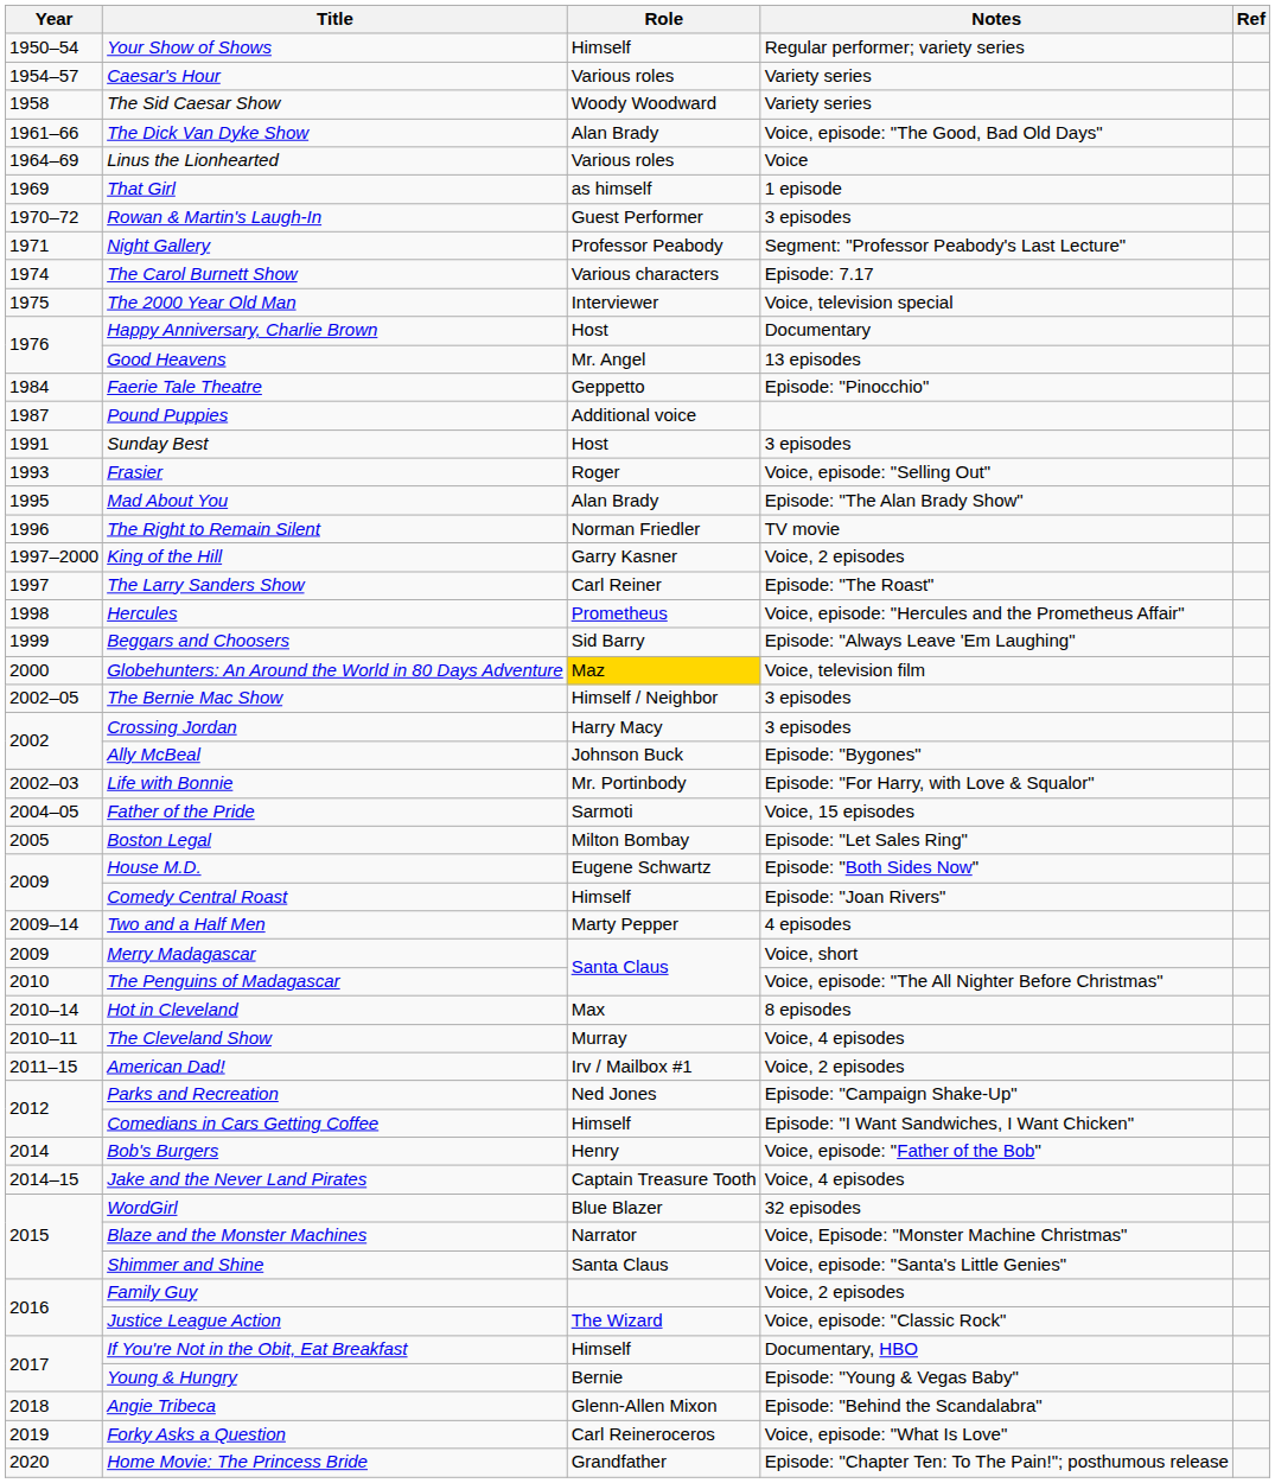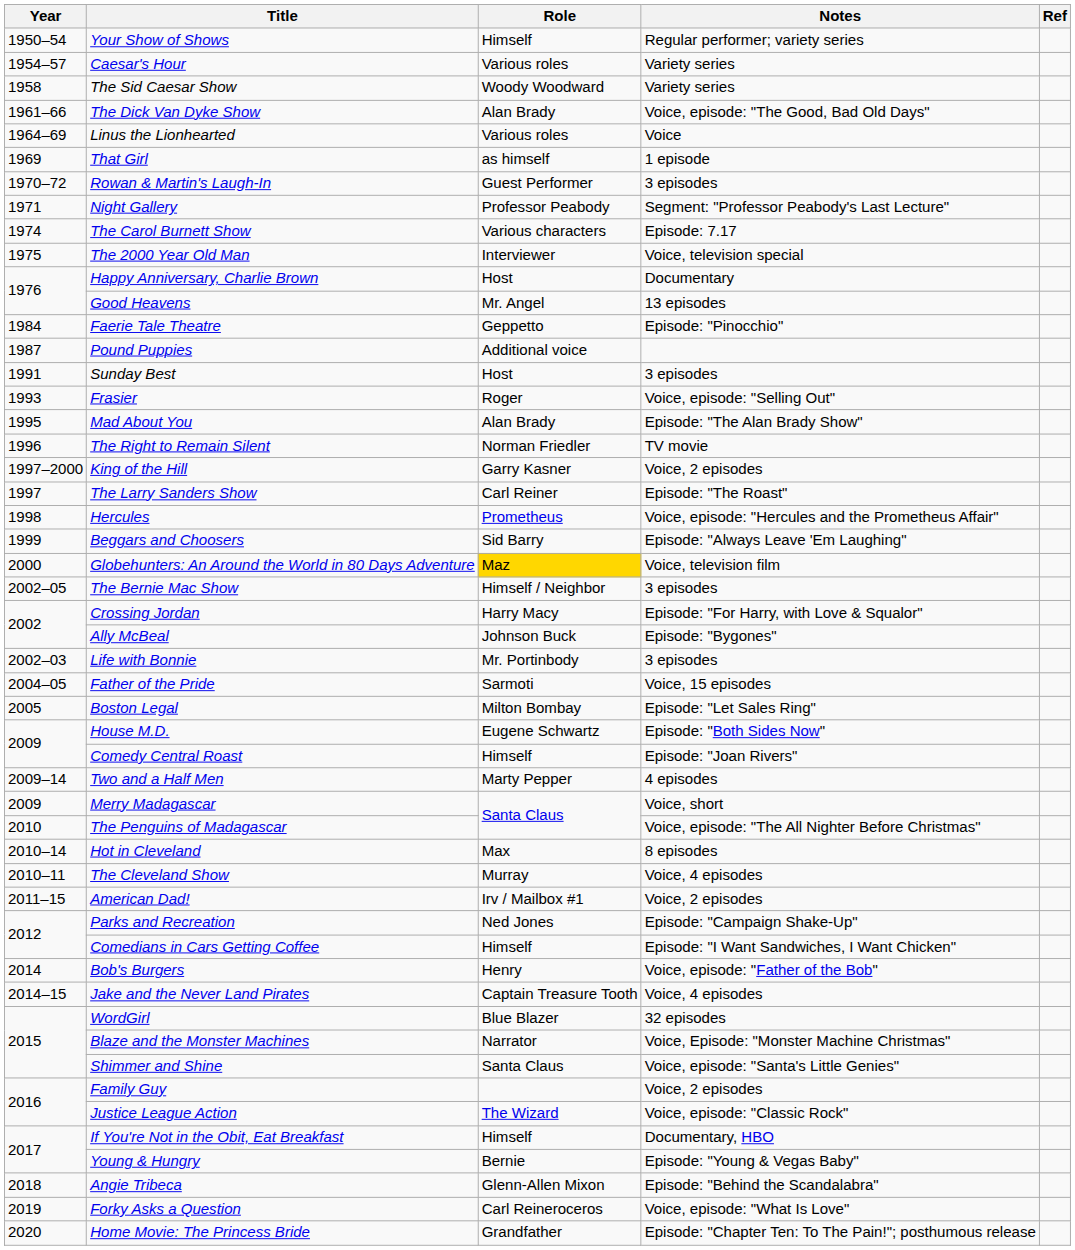 <table class="wikitable">
 <tr>
 <th>Year</th>
 <th>Title</th>
 <th>Role</th>
 <th class="unsortable">Notes</th>
 <th>Ref</th>
 </tr>
 <tr>
 <td>1950–54</td>
 <td><em><a href='#'>Your Show of Shows</a></em></td>
 <td>Himself</td>
 <td>Regular performer; variety series</td>
 <td></td>
 </tr>
 <tr>
 <td>1954–57</td>
 <td><em><a href='#'>Caesar's Hour</a></em></td>
 <td>Various roles</td>
 <td>Variety series</td>
 <td></td>
 </tr>
 <tr>
 <td>1958</td>
 <td><em>The Sid Caesar Show</em></td>
 <td>Woody Woodward</td>
 <td>Variety series</td>
 <td></td>
 </tr>
 <tr>
 <td>1961–66</td>
 <td><em><a href='#'>The Dick Van Dyke Show</a></em></td>
 <td>Alan Brady</td>
 <td>Voice, episode: "The Good, Bad Old Days"</td>
 <td></td>
 </tr>
 <tr>
 <td>1964–69</td>
 <td><em>Linus the Lionhearted</em></td>
 <td>Various roles</td>
 <td>Voice</td>
 <td></td>
 </tr>
 <tr>
 <td>1969</td>
 <td><em><a href='#'>That Girl</a></em></td>
 <td>as himself</td>
 <td>1 episode</td>
 </tr>
 <tr>
 <td>1970–72</td>
 <td><em><a href='#'>Rowan & Martin's Laugh-In</a></em></td>
 <td>Guest Performer</td>
 <td>3 episodes</td>
 <td></td>
 </tr>
 <tr>
 <td>1971</td>
 <td><em><a href='#'>Night Gallery</a></em></td>
 <td>Professor Peabody</td>
 <td>Segment: "Professor Peabody's Last Lecture"</td>
 <td></td>
 </tr>
 <tr>
 <td>1974</td>
 <td><em><a href='#'>The Carol Burnett Show</a></em></td>
 <td>Various characters</td>
 <td>Episode: 7.17</td>
 <td></td>
 </tr>
 <tr>
 <td>1975</td>
 <td><em><a href='#'>The 2000 Year Old Man</a></em></td>
 <td>Interviewer</td>
 <td>Voice, television special</td>
 <td></td>
 </tr>
 <tr>
 <td rowspan="2">1976</td>
 <td><em><a href='#'>Happy Anniversary, Charlie Brown</a></em></td>
 <td>Host</td>
 <td>Documentary</td>
 <td></td>
 </tr>
 <tr>
 <td><em><a href='#'>Good Heavens</a></em></td>
 <td>Mr. Angel</td>
 <td>13 episodes</td>
 <td></td>
 </tr>
 <tr>
 <td>1984</td>
 <td><em><a href='#'>Faerie Tale Theatre</a></em></td>
 <td>Geppetto</td>
 <td>Episode: "Pinocchio"</td>
 <td></td>
 </tr>
 <tr>
 <td>1987</td>
 <td><em><a href='#'>Pound Puppies</a></em></td>
 <td>Additional voice</td>
 <td></td>
 <td></td>
 </tr>
 <tr>
 <td>1991</td>
 <td><em>Sunday Best</em></td>
 <td>Host</td>
 <td>3 episodes</td>
 <td></td>
 </tr>
 <tr>
 <td>1993</td>
 <td><em><a href='#'>Frasier</a></em></td>
 <td>Roger</td>
 <td>Voice, episode: "Selling Out"</td>
 <td></td>
 </tr>
 <tr>
 <td>1995</td>
 <td><em><a href='#'>Mad About You</a></em></td>
 <td>Alan Brady</td>
 <td>Episode: "The Alan Brady Show"</td>
 <td></td>
 </tr>
 <tr>
 <td>1996</td>
 <td><em><a href='#'>The Right to Remain Silent</a></em></td>
 <td>Norman Friedler</td>
 <td>TV movie</td>
 <td></td>
 </tr>
 <tr>
 <td>1997–2000</td>
 <td><em><a href='#'>King of the Hill</a></em></td>
 <td>Garry Kasner</td>
 <td>Voice, 2 episodes</td>
 <td></td>
 </tr>
 <tr>
 <td>1997</td>
 <td><em><a href='#'>The Larry Sanders Show</a></em></td>
 <td>Carl Reiner</td>
 <td>Episode: "The Roast"</td>
 <td></td>
 </tr>
 <tr>
 <td>1998</td>
 <td><em><a href='#'>Hercules</a></em></td>
 <td><a href='#'>Prometheus</a></td>
 <td>Voice, episode: "Hercules and the Prometheus Affair"</td>
 <td></td>
 </tr>
 <tr>
 <td>1999</td>
 <td><em><a href='#'>Beggars and Choosers</a></em></td>
 <td>Sid Barry</td>
 <td>Episode: "Always Leave 'Em Laughing"</td>
 <td></td>
 </tr>
 <tr>
 <td>2000</td>
 <td><em><a href='#'>Globehunters: An Around the World in 80 Days Adventure</a></em></td>
 <td style="background: gold;">Maz</td>
 <td>Voice, television film</td>
 <td></td>
 </tr>
 <tr>
 <td>2002–05</td>
 <td><em><a href='#'>The Bernie Mac Show</a></em></td>
 <td>Himself / Neighbor</td>
 <td>3 episodes</td>
 <td></td>
 </tr>
 <tr>
 <td rowspan="2">2002</td>
 <td><em><a href='#'>Crossing Jordan</a></em></td>
 <td>Harry Macy</td>
-<td>3 episodes</td>
+<td>Episode: "For Harry, with Love & Squalor"</td>
 <td></td>
 </tr>
 <tr>
 <td><em><a href='#'>Ally McBeal</a></em></td>
 <td>Johnson Buck</td>
 <td>Episode: "Bygones"</td>
 <td></td>
 </tr>
 <tr>
 <td>2002–03</td>
 <td><em><a href='#'>Life with Bonnie</a></em></td>
 <td>Mr. Portinbody</td>
-<td>Episode: "For Harry, with Love & Squalor"</td>
+<td>3 episodes</td>
 <td></td>
 </tr>
 <tr>
 <td>2004–05</td>
 <td><em><a href='#'>Father of the Pride</a></em></td>
 <td>Sarmoti</td>
 <td>Voice, 15 episodes</td>
 <td></td>
 </tr>
 <tr>
 <td>2005</td>
 <td><em><a href='#'>Boston Legal</a></em></td>
 <td>Milton Bombay</td>
 <td>Episode: "Let Sales Ring"</td>
 <td></td>
 </tr>
 <tr>
 <td rowspan="2">2009</td>
 <td><em><a href='#'>House M.D.</a></em></td>
 <td>Eugene Schwartz</td>
 <td>Episode: "<a href='#'>Both Sides Now</a>"</td>
 <td></td>
 </tr>
 <tr>
 <td><em><a href='#'>Comedy Central Roast</a></em></td>
 <td>Himself</td>
 <td>Episode: "Joan Rivers"</td>
 <td></td>
 </tr>
 <tr>
 <td>2009–14</td>
 <td><em><a href='#'>Two and a Half Men</a></em></td>
 <td>Marty Pepper</td>
 <td>4 episodes</td>
 <td></td>
 </tr>
 <tr>
 <td>2009</td>
 <td><em><a href='#'>Merry Madagascar</a></em></td>
 <td rowspan="2"><a href='#'>Santa Claus</a></td>
 <td>Voice, short</td>
 <td></td>
 </tr>
 <tr>
 <td>2010</td>
 <td><em><a href='#'>The Penguins of Madagascar</a></em></td>
 <td>Voice, episode: "The All Nighter Before Christmas"</td>
 <td></td>
 </tr>
 <tr>
 <td>2010–14</td>
 <td><em><a href='#'>Hot in Cleveland</a></em></td>
 <td>Max</td>
 <td>8 episodes</td>
 <td></td>
 </tr>
 <tr>
 <td>2010–11</td>
 <td><em><a href='#'>The Cleveland Show</a></em></td>
 <td>Murray</td>
 <td>Voice, 4 episodes</td>
 <td></td>
 </tr>
 <tr>
 <td>2011–15</td>
 <td><em><a href='#'>American Dad!</a></em></td>
 <td>Irv / Mailbox #1</td>
 <td>Voice, 2 episodes</td>
 <td></td>
 </tr>
 <tr>
 <td rowspan="2">2012</td>
 <td><em><a href='#'>Parks and Recreation</a></em></td>
 <td>Ned Jones</td>
 <td>Episode: "Campaign Shake-Up"</td>
 <td></td>
 </tr>
 <tr>
 <td><em><a href='#'>Comedians in Cars Getting Coffee</a></em></td>
 <td>Himself</td>
 <td>Episode: "I Want Sandwiches, I Want Chicken"</td>
 <td></td>
 </tr>
 <tr>
 <td>2014</td>
 <td><em><a href='#'>Bob's Burgers</a></em></td>
 <td>Henry</td>
 <td>Voice, episode: "<a href='#'>Father of the Bob</a>"</td>
 <td></td>
 </tr>
 <tr>
 <td>2014–15</td>
 <td><em><a href='#'>Jake and the Never Land Pirates</a></em></td>
 <td>Captain Treasure Tooth</td>
 <td>Voice, 4 episodes</td>
 <td></td>
 </tr>
 <tr>
 <td rowspan="3">2015</td>
 <td><em><a href='#'>WordGirl</a></em></td>
 <td>Blue Blazer</td>
 <td>32 episodes</td>
 <td></td>
 </tr>
 <tr>
 <td><em><a href='#'>Blaze and the Monster Machines</a></em></td>
 <td>Narrator</td>
 <td>Voice, Episode: "Monster Machine Christmas"</td>
 <td></td>
 </tr>
 <tr>
 <td><em><a href='#'>Shimmer and Shine</a></em></td>
 <td>Santa Claus</td>
 <td>Voice, episode: "Santa's Little Genies"</td>
 <td></td>
 </tr>
 <tr>
 <td rowspan="2">2016</td>
 <td><em><a href='#'>Family Guy</a></em></td>
 <td></td>
 <td>Voice, 2 episodes</td>
 <td></td>
 </tr>
 <tr>
 <td><em><a href='#'>Justice League Action</a></em></td>
 <td><a href='#'>The Wizard</a></td>
 <td>Voice, episode: "Classic Rock"</td>
 <td></td>
 </tr>
 <tr>
 <td rowspan="2">2017</td>
 <td><em><a href='#'>If You're Not in the Obit, Eat Breakfast</a></em></td>
 <td>Himself</td>
 <td>Documentary, <a href='#'>HBO</a></td>
 <td></td>
 </tr>
 <tr>
 <td><em><a href='#'>Young & Hungry</a></em></td>
 <td>Bernie</td>
 <td>Episode: "Young & Vegas Baby"</td>
 <td></td>
 </tr>
 <tr>
 <td>2018</td>
 <td><em><a href='#'>Angie Tribeca</a></em></td>
 <td>Glenn-Allen Mixon</td>
 <td>Episode: "Behind the Scandalabra"</td>
 <td></td>
 </tr>
 <tr>
 <td>2019</td>
 <td><em><a href='#'>Forky Asks a Question</a></em></td>
 <td>Carl Reineroceros</td>
 <td>Voice, episode: "What Is Love"</td>
 <td></td>
 </tr>
 <tr>
 <td>2020</td>
 <td><em><a href='#'>Home Movie: The Princess Bride</a></em></td>
 <td>Grandfather</td>
 <td>Episode: "Chapter Ten: To The Pain!"; posthumous release</td>
 <td></td>
 </tr>
 </table>
